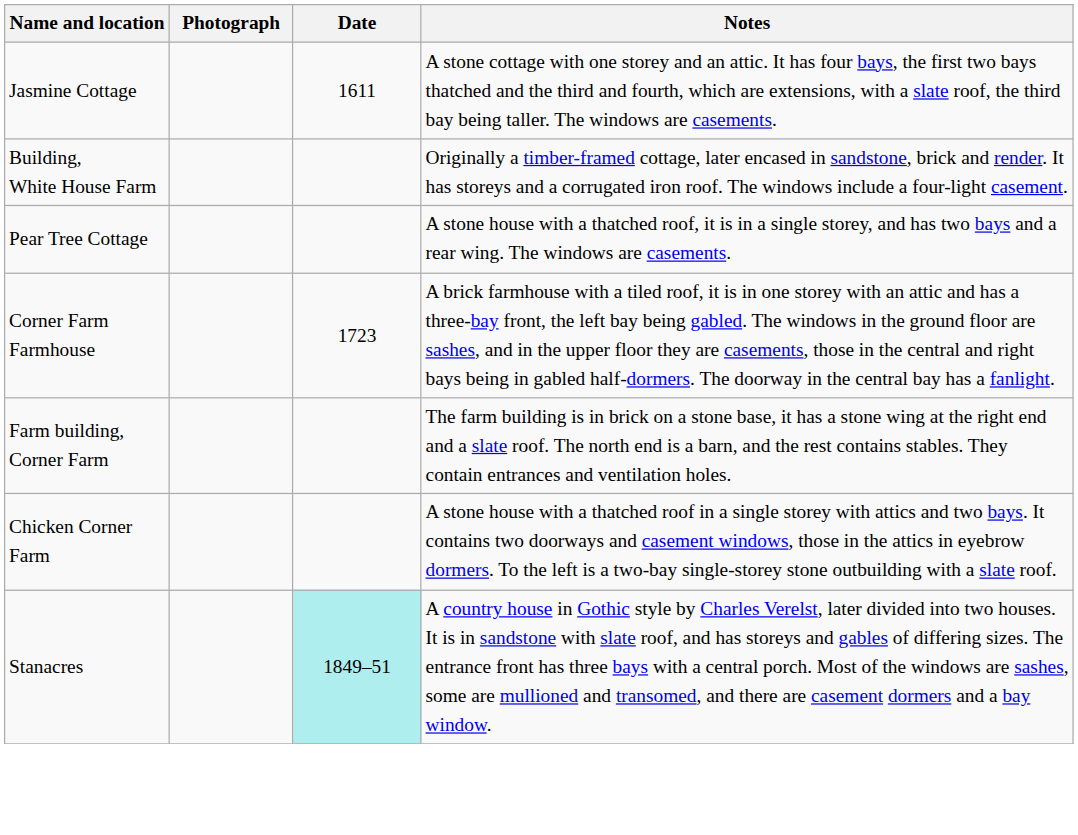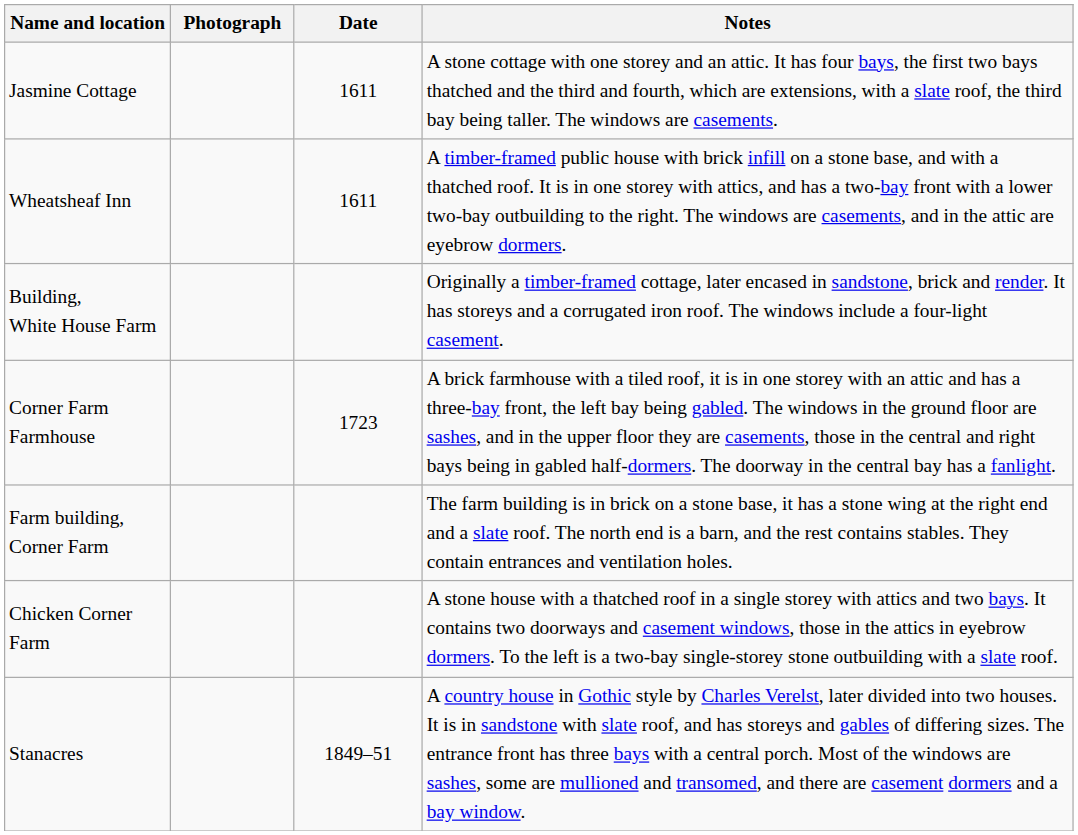 <table class="wikitable sortable plainrowheaders" style="width:100%;border:0px;text-align:left;line-height:150%;">
 <tr>
 <th scope="col"  style="width:150px">Name and location</th>
 <th scope="col"  style="width:100px" class="unsortable">Photograph</th>
 <th scope="col"  style="width:120px">Date</th>
 <th scope="col"  style="width:700px" class="unsortable">Notes</th>
 </tr>
 <tr>
 <td>Jasmine Cottage<br><small></small></td>
 <td></td>
 <td align="center">1611</td>
 <td>A stone cottage with one storey and an attic.  It has four <a href='#'>bays</a>, the first two bays thatched and the third and fourth, which are extensions, with a <a href='#'>slate</a> roof, the third bay being taller.  The windows are <a href='#'>casements</a>.</td>
 </tr>
 <tr>
+<td>Wheatsheaf Inn<br><small></small></td>
+<td></td>
+<td align="center">1611</td>
+<td>A <a href='#'>timber-framed</a> public house with brick <a href='#'>infill</a> on a stone base, and with a thatched roof.  It is in one storey with attics, and has a two-<a href='#'>bay</a> front with a lower two-bay outbuilding to the right.  The windows are <a href='#'>casements</a>, and in the attic are eyebrow <a href='#'>dormers</a>.</td>
+</tr>
+<tr>
 <td>Building,<br>White House Farm<br><small></small></td>
 <td></td>
 <td align="center"></td>
 <td>Originally a <a href='#'>timber-framed</a> cottage, later encased in <a href='#'>sandstone</a>, brick and <a href='#'>render</a>.  It has  storeys and a corrugated iron roof.  The windows include a four-light <a href='#'>casement</a>.</td>
-</tr>
-<tr>
-<td>Pear Tree Cottage<br><small></small></td>
-<td></td>
-<td align="center"></td>
-<td>A stone house with a thatched roof, it is in a single storey, and has two <a href='#'>bays</a> and a rear wing.  The windows are <a href='#'>casements</a>.</td>
 </tr>
 <tr>
 <td>Corner Farm Farmhouse<br><small></small></td>
 <td></td>
 <td align="center">1723</td>
 <td>A brick farmhouse with a tiled roof, it is in one storey with an attic and has a three-<a href='#'>bay</a> front, the left bay being <a href='#'>gabled</a>.  The windows in the ground floor are <a href='#'>sashes</a>, and in the upper floor they are <a href='#'>casements</a>, those in the central and right bays being in gabled half-<a href='#'>dormers</a>.  The doorway in the central bay has a <a href='#'>fanlight</a>.</td>
 </tr>
 <tr>
 <td>Farm building,<br>Corner Farm<br><small></small></td>
 <td></td>
 <td align="center"></td>
 <td>The farm building is in brick on a stone base, it has a stone wing at the right end and a <a href='#'>slate</a> roof.  The north end is a barn, and the rest contains stables.  They contain entrances and ventilation holes.</td>
 </tr>
 <tr>
 <td>Chicken Corner Farm<br><small></small></td>
 <td></td>
 <td align="center"></td>
 <td>A stone house with a thatched roof in a single storey with attics and two <a href='#'>bays</a>.  It contains two doorways and <a href='#'>casement windows</a>, those in the attics in eyebrow <a href='#'>dormers</a>.  To the left is a two-bay single-storey stone outbuilding with a <a href='#'>slate</a> roof.</td>
 </tr>
 <tr>
 <td>Stanacres<br><small></small></td>
 <td></td>
-<td align="center" style="background: paleturquoise;">1849–51</td>
+<td align="center">1849–51</td>
 <td>A <a href='#'>country house</a> in <a href='#'>Gothic</a> style by <a href='#'>Charles Verelst</a>, later divided into two houses.  It is in <a href='#'>sandstone</a> with <a href='#'>slate</a> roof, and has  storeys and <a href='#'>gables</a> of differing sizes.  The entrance front has three <a href='#'>bays</a> with a central porch.  Most of the windows are <a href='#'>sashes</a>, some are <a href='#'>mullioned</a> and <a href='#'>transomed</a>, and there are <a href='#'>casement</a> <a href='#'>dormers</a> and a <a href='#'>bay window</a>.</td>
 </tr>
 <tr>
 </tr>
 </table>
